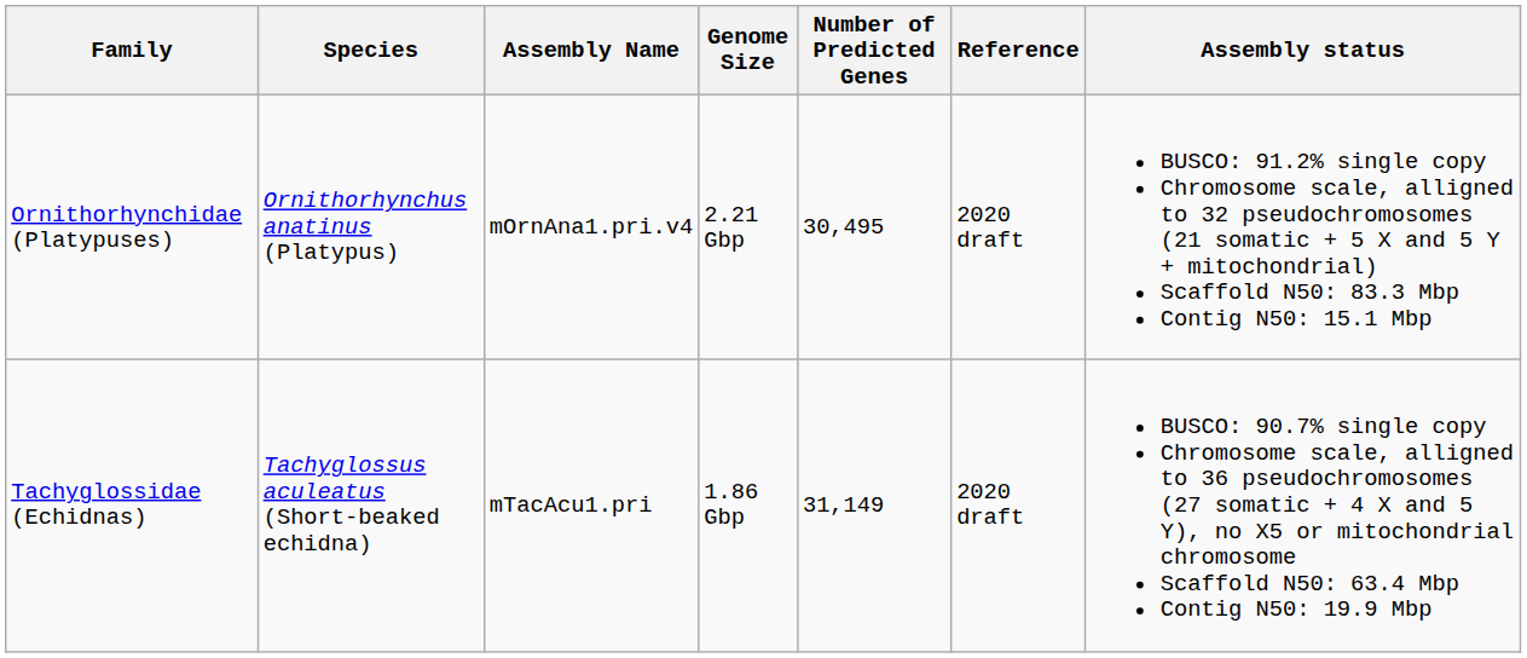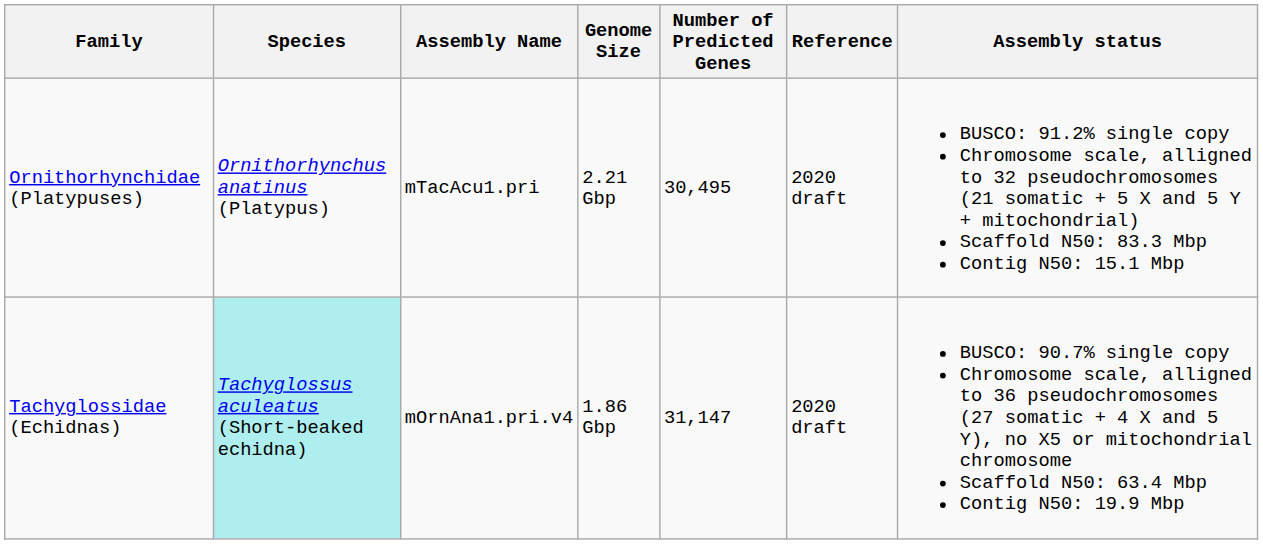 <table class="wikitable sortable">
 <tr>
 <th>Family</th>
 <th>Species</th>
 <th>Assembly Name</th>
 <th>Genome Size</th>
 <th>Number of Predicted Genes</th>
 <th>Reference</th>
 <th>Assembly status</th>
 </tr>
 <tr>
 <td><a href='#'>Ornithorhynchidae</a><br>(Platypuses)</td>
 <td><em><a href='#'>Ornithorhynchus anatinus</a></em><br>(Platypus)</td>
-<td>mOrnAna1.pri.v4</td>
+<td>mTacAcu1.pri</td>
 <td>2.21 Gbp</td>
 <td>30,495</td>
 <td>2020 draft</td>
 <td><br><ul><li>BUSCO: 91.2% single copy</li><li>Chromosome scale, alligned to 32 pseudochromosomes (21 somatic + 5 X and 5 Y + mitochondrial)</li><li>Scaffold N50: 83.3 Mbp</li><li>Contig N50: 15.1 Mbp</li></ul></td>
 </tr>
 <tr>
 <td><a href='#'>Tachyglossidae</a> (Echidnas)</td>
-<td><em><a href='#'>Tachyglossus aculeatus</a></em><br>(Short-beaked echidna)</td>
-<td>mTacAcu1.pri</td>
+<td style="background: paleturquoise;"><em><a href='#'>Tachyglossus aculeatus</a></em><br>(Short-beaked echidna)</td>
+<td>mOrnAna1.pri.v4</td>
 <td>1.86 Gbp</td>
-<td>31,149</td>
+<td>31,147</td>
 <td>2020 draft</td>
 <td><br><ul><li>BUSCO: 90.7% single copy</li><li>Chromosome scale, alligned to 36 pseudochromosomes (27 somatic + 4 X and 5 Y), no X5 or mitochondrial chromosome</li><li>Scaffold N50: 63.4 Mbp</li><li>Contig N50: 19.9 Mbp</li></ul></td>
 </tr>
 </table>
